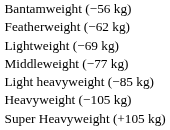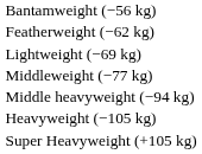 <table>
 <tr>
 <td>Bantamweight (−56 kg)<br></td>
 <td></td>
 <td></td>
 <td></td>
 </tr>
 <tr>
 <td>Featherweight (−62 kg)<br></td>
 <td></td>
 <td></td>
 <td></td>
 </tr>
 <tr>
 <td>Lightweight (−69 kg)<br></td>
 <td></td>
 <td></td>
 <td></td>
 </tr>
 <tr>
 <td>Middleweight (−77 kg)<br></td>
 <td></td>
 <td></td>
 <td></td>
 </tr>
 <tr>
-<td>Light heavyweight (−85 kg)<br></td>
+<td>Middle heavyweight (−94 kg)<br></td>
 <td></td>
 <td></td>
 <td></td>
 </tr>
 <tr>
 <td>Heavyweight (−105 kg)<br></td>
 <td></td>
 <td></td>
 <td></td>
 </tr>
 <tr>
 <td>Super Heavyweight (+105 kg)<br></td>
 <td></td>
 <td></td>
 <td></td>
 </tr>
 </table>
